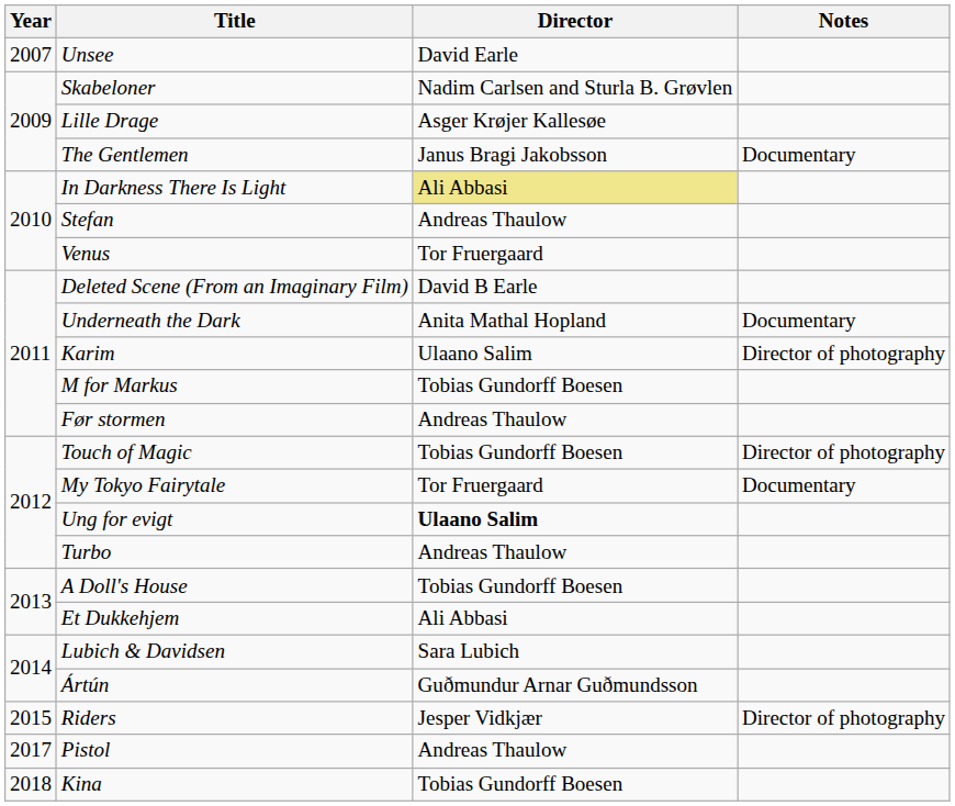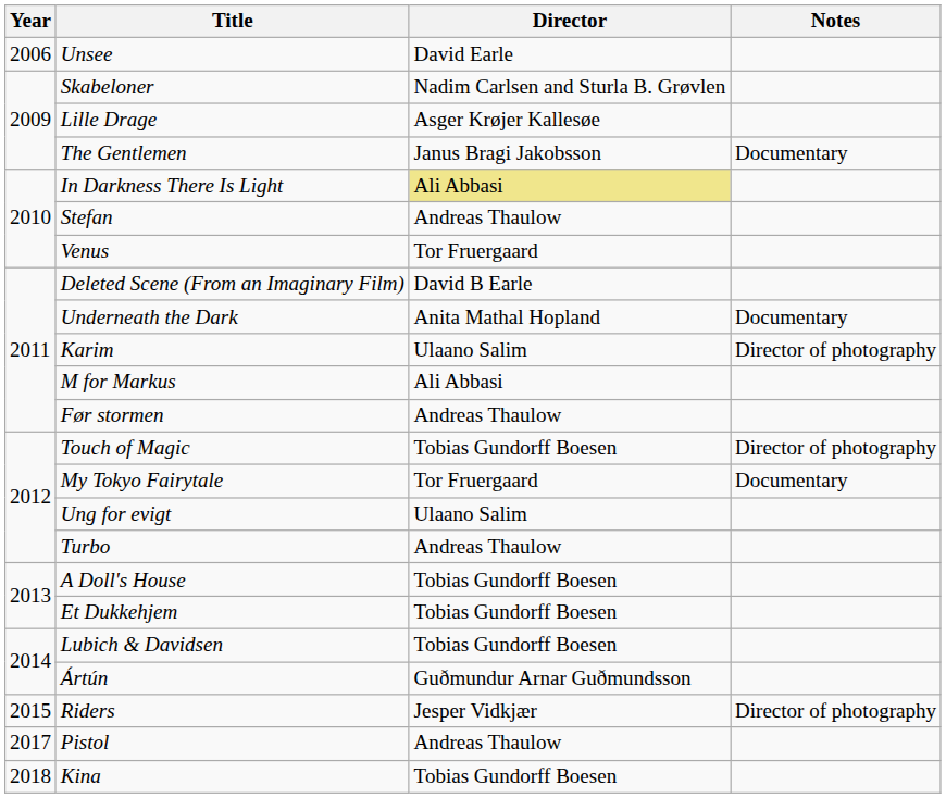 <table class="wikitable">
 <tr>
 <th>Year</th>
 <th>Title</th>
 <th>Director</th>
 <th>Notes</th>
 </tr>
 <tr>
-<td>2007</td>
+<td>2006</td>
 <td><em>Unsee</em></td>
 <td>David Earle</td>
 <td></td>
 </tr>
 <tr>
 <td rowspan="3">2009</td>
 <td><em>Skabeloner</em></td>
 <td>Nadim Carlsen and Sturla B. Grøvlen</td>
 <td></td>
 </tr>
 <tr>
 <td><em>Lille Drage</em></td>
 <td>Asger Krøjer Kallesøe</td>
 <td></td>
 </tr>
 <tr>
 <td><em>The Gentlemen</em></td>
 <td>Janus Bragi Jakobsson</td>
 <td>Documentary</td>
 </tr>
 <tr>
 <td rowspan="3">2010</td>
 <td><em>In Darkness There Is Light</em></td>
 <td style="background: khaki;">Ali Abbasi</td>
 <td></td>
 </tr>
 <tr>
 <td><em>Stefan</em></td>
 <td>Andreas Thaulow</td>
 <td></td>
 </tr>
 <tr>
 <td><em>Venus</em></td>
 <td>Tor Fruergaard</td>
 <td></td>
 </tr>
 <tr>
 <td rowspan="5">2011</td>
 <td><em>Deleted Scene (From an Imaginary Film)</em></td>
 <td>David B Earle</td>
 <td></td>
 </tr>
 <tr>
 <td><em>Underneath the Dark</em></td>
 <td>Anita Mathal Hopland</td>
 <td>Documentary</td>
 </tr>
 <tr>
 <td><em>Karim</em></td>
 <td>Ulaano Salim</td>
 <td>Director of photography</td>
 </tr>
 <tr>
 <td><em>M for Markus</em></td>
-<td>Tobias Gundorff Boesen</td>
+<td>Ali Abbasi</td>
 <td></td>
 </tr>
 <tr>
 <td><em>Før stormen</em></td>
 <td>Andreas Thaulow</td>
 <td></td>
 </tr>
 <tr>
 <td rowspan="4">2012</td>
 <td><em>Touch of Magic</em></td>
 <td>Tobias Gundorff Boesen</td>
 <td>Director of photography</td>
 </tr>
 <tr>
 <td><em>My Tokyo Fairytale</em></td>
 <td>Tor Fruergaard</td>
 <td>Documentary</td>
 </tr>
 <tr>
 <td><em>Ung for evigt</em></td>
-<td><strong>Ulaano Salim</strong></td>
+<td>Ulaano Salim</td>
 <td></td>
 </tr>
 <tr>
 <td><em>Turbo</em></td>
 <td>Andreas Thaulow</td>
 <td></td>
 </tr>
 <tr>
 <td rowspan="2">2013</td>
 <td><em>A Doll's House</em></td>
 <td>Tobias Gundorff Boesen</td>
 <td></td>
 </tr>
 <tr>
 <td><em>Et Dukkehjem</em></td>
-<td>Ali Abbasi</td>
+<td>Tobias Gundorff Boesen</td>
 <td></td>
 </tr>
 <tr>
 <td rowspan="2">2014</td>
 <td><em>Lubich & Davidsen</em></td>
-<td>Sara Lubich</td>
+<td>Tobias Gundorff Boesen</td>
 <td></td>
 </tr>
 <tr>
 <td><em>Ártún</em></td>
 <td>Guðmundur Arnar Guðmundsson</td>
 <td></td>
 </tr>
 <tr>
 <td>2015</td>
 <td><em>Riders</em></td>
 <td>Jesper Vidkjær</td>
 <td>Director of photography</td>
 </tr>
 <tr>
 <td>2017</td>
 <td><em>Pistol</em></td>
 <td>Andreas Thaulow</td>
 <td></td>
 </tr>
 <tr>
 <td>2018</td>
 <td><em>Kina</em></td>
 <td>Tobias Gundorff Boesen</td>
 <td></td>
 </tr>
 </table>
